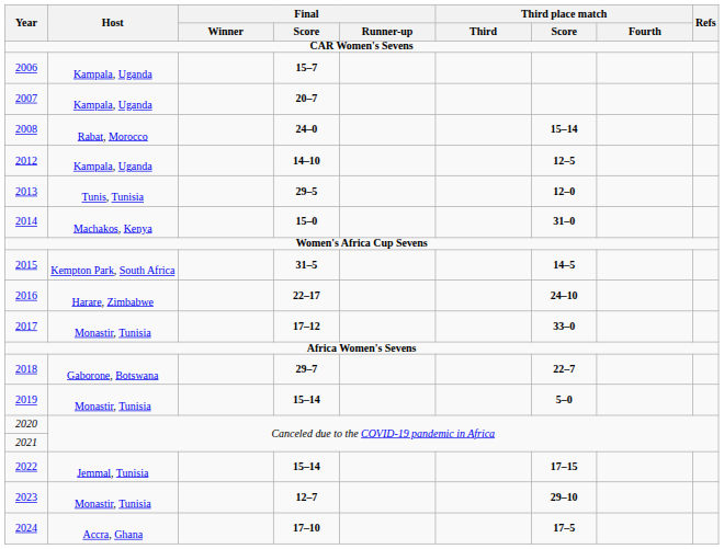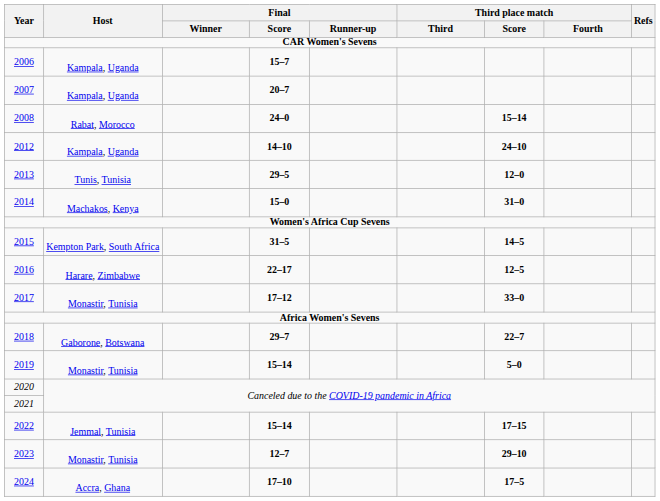 <table class=wikitable style=font-size:90%;text-align:center>
 <tr>
 <th rowspan=2 width= 50>Year</th>
 <th rowspan=2 width=165>Host</th>
 <th colspan=3>Final</th>
 <th colspan=3>Third place match</th>
 <th rowspan=2>Refs</th>
 </tr>
 <tr>
 <th width=120>Winner</th>
 <th width=80>Score</th>
 <th width=120>Runner-up</th>
 <th width=120>Third</th>
 <th width=80>Score</th>
 <th width=120>Fourth</th>
 </tr>
 <tr>
 <td colspan="100%" align=center style="line-height:9px;"><span><strong>CAR Women's Sevens</strong></span></td>
 </tr>
 <tr>
 <td><a href='#'>2006</a></td>
 <td><br><a href='#'>Kampala</a>, <a href='#'>Uganda</a></td>
 <td><strong></strong></td>
 <td><strong>15–7</strong></td>
 <td></td>
 <td></td>
 <td><em></em></td>
 <td></td>
 <td align=center></td>
 </tr>
 <tr>
 <td><a href='#'>2007</a></td>
 <td><br><a href='#'>Kampala</a>, <a href='#'>Uganda</a></td>
 <td><strong></strong></td>
 <td><strong>20–7</strong></td>
 <td></td>
 <td></td>
 <td><em></em></td>
 <td></td>
 <td align=center></td>
 </tr>
 <tr>
 <td><a href='#'>2008</a></td>
 <td><br><a href='#'>Rabat</a>, <a href='#'>Morocco</a></td>
 <td><strong></strong></td>
 <td><strong>24–0</strong></td>
 <td></td>
 <td></td>
 <td><strong>15–14</strong></td>
 <td></td>
 <td align=center></td>
 </tr>
 <tr>
 <td><a href='#'>2012</a></td>
 <td><br><a href='#'>Kampala</a>, <a href='#'>Uganda</a></td>
 <td><strong></strong></td>
 <td><strong>14–10</strong></td>
 <td></td>
 <td></td>
-<td><strong>12–5</strong></td>
+<td><strong>24–10</strong></td>
 <td></td>
 <td align=center></td>
 </tr>
 <tr>
 <td><a href='#'>2013</a></td>
 <td><br><a href='#'>Tunis</a>, <a href='#'>Tunisia</a></td>
 <td><strong></strong></td>
 <td><strong>29–5</strong></td>
 <td></td>
 <td></td>
 <td><strong>12–0</strong></td>
 <td></td>
 <td align=center></td>
 </tr>
 <tr>
 <td><a href='#'>2014</a></td>
 <td><br><a href='#'>Machakos</a>, <a href='#'>Kenya</a></td>
 <td><strong></strong></td>
 <td><strong>15–0</strong></td>
 <td></td>
 <td></td>
 <td><strong>31–0</strong></td>
 <td></td>
 <td align=center></td>
 </tr>
 <tr>
 <td colspan="100%" align=center style="line-height:9px;"><span><strong>Women's Africa Cup Sevens</strong></span></td>
 </tr>
 <tr>
 <td><a href='#'>2015</a></td>
 <td><br><a href='#'>Kempton Park</a>, <a href='#'>South Africa</a></td>
 <td><strong></strong></td>
 <td><strong>31–5</strong></td>
 <td></td>
 <td></td>
 <td><strong>14–5</strong></td>
 <td></td>
 <td align=center></td>
 </tr>
 <tr>
 <td><a href='#'>2016</a></td>
 <td><br><a href='#'>Harare</a>, <a href='#'>Zimbabwe</a></td>
 <td><strong></strong></td>
 <td><strong>22–17</strong></td>
 <td></td>
 <td></td>
-<td><strong>24–10</strong></td>
+<td><strong>12–5</strong></td>
 <td></td>
 <td align=center></td>
 </tr>
 <tr>
 <td><a href='#'>2017</a></td>
 <td><br><a href='#'>Monastir</a>, <a href='#'>Tunisia</a></td>
 <td><strong></strong></td>
 <td><strong>17–12</strong></td>
 <td></td>
 <td></td>
 <td><strong>33–0</strong></td>
 <td></td>
 <td align=center></td>
 </tr>
 <tr>
 <td colspan="100%" align=center style="line-height:9px;"><span><strong>Africa Women's Sevens</strong></span></td>
 </tr>
 <tr>
 <td><a href='#'>2018</a></td>
 <td><br><a href='#'>Gaborone</a>, <a href='#'>Botswana</a></td>
 <td><strong></strong></td>
 <td><strong>29–7</strong></td>
 <td></td>
 <td></td>
 <td><strong>22–7</strong></td>
 <td></td>
 <td align=center></td>
 </tr>
 <tr>
 <td><a href='#'>2019</a></td>
 <td><br><a href='#'>Monastir</a>, <a href='#'>Tunisia</a></td>
 <td><strong></strong></td>
 <td><strong>15–14</strong></td>
 <td></td>
 <td></td>
 <td><strong>5–0</strong></td>
 <td></td>
 <td align=center></td>
 </tr>
 <tr>
 <td><em>2020</em></td>
 <td colspan=8 rowspan=2><em>Canceled due to the <a href='#'>COVID-19 pandemic in Africa</a></em></td>
 </tr>
 <tr>
 <td><em>2021</em></td>
 </tr>
 <tr>
 <td><a href='#'>2022</a></td>
 <td><br><a href='#'>Jemmal</a>, <a href='#'>Tunisia</a></td>
 <td><strong></strong></td>
 <td><strong>15–14</strong></td>
 <td></td>
 <td></td>
 <td><strong>17–15</strong></td>
 <td></td>
 <td align=center></td>
 </tr>
 <tr>
 <td><a href='#'>2023</a></td>
 <td><br><a href='#'>Monastir</a>, <a href='#'>Tunisia</a></td>
 <td><strong></strong></td>
 <td><strong>12–7</strong></td>
 <td></td>
 <td></td>
 <td><strong>29–10</strong></td>
 <td></td>
 <td align=center></td>
 </tr>
 <tr>
 <td><a href='#'>2024</a></td>
 <td><br><a href='#'>Accra</a>, <a href='#'>Ghana</a></td>
 <td><strong></strong></td>
 <td><strong>17–10</strong></td>
 <td></td>
 <td></td>
 <td><strong>17–5</strong></td>
 <td></td>
 <td align=center></td>
 </tr>
 </table>
